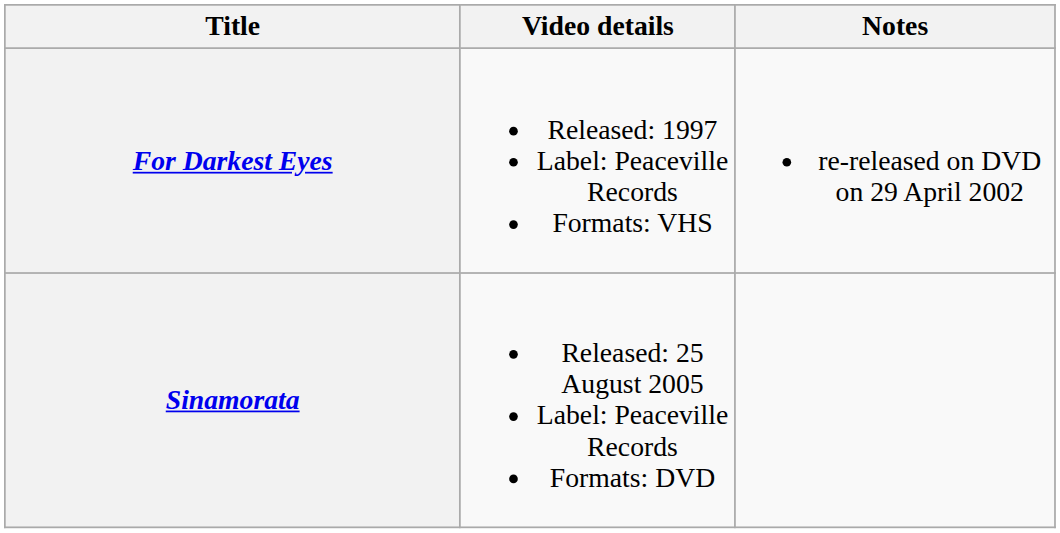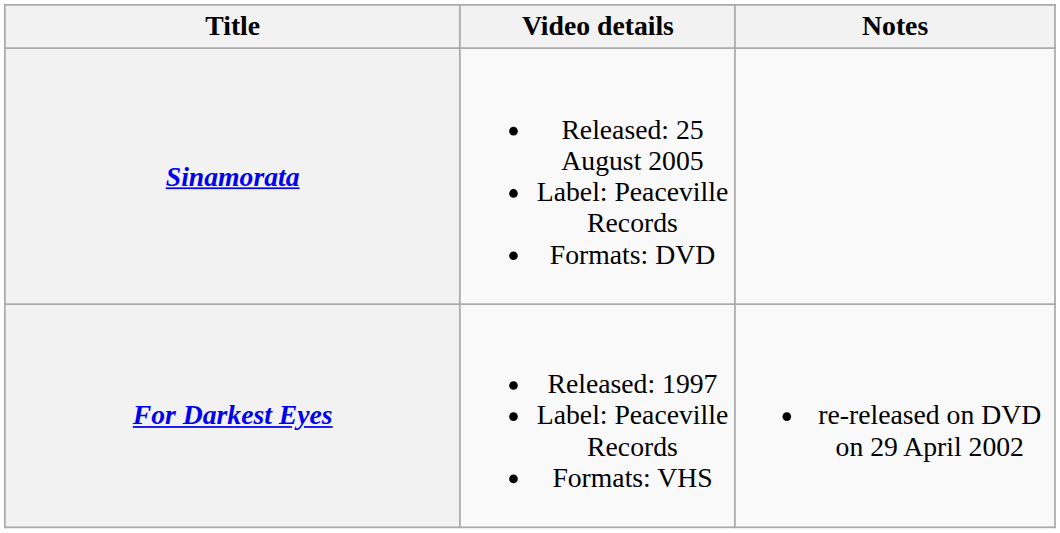 <table class="wikitable plainrowheaders" style="text-align:center;">
 <tr>
 <th scope="col" style="width:16em;">Title</th>
 <th scope="col">Video details</th>
 <th scope="col">Notes</th>
 </tr>
 <tr>
+<th scope="row"><em><a href='#'>Sinamorata</a></em></th>
+<td><br><ul><li>Released: 25 August 2005</li><li>Label: Peaceville Records</li><li>Formats: DVD</li></ul></td>
+<td></td>
+</tr>
+<tr>
 <th scope="row"><em><a href='#'>For Darkest Eyes</a></em></th>
 <td><br><ul><li>Released: 1997</li><li>Label: Peaceville Records</li><li>Formats: VHS</li></ul></td>
 <td><br><ul><li>re-released on DVD on 29 April 2002</li></ul></td>
 </tr>
-<tr>
-<th scope="row"><em><a href='#'>Sinamorata</a></em></th>
-<td><br><ul><li>Released: 25 August 2005</li><li>Label: Peaceville Records</li><li>Formats: DVD</li></ul></td>
-<td></td>
-</tr>
 </table>
